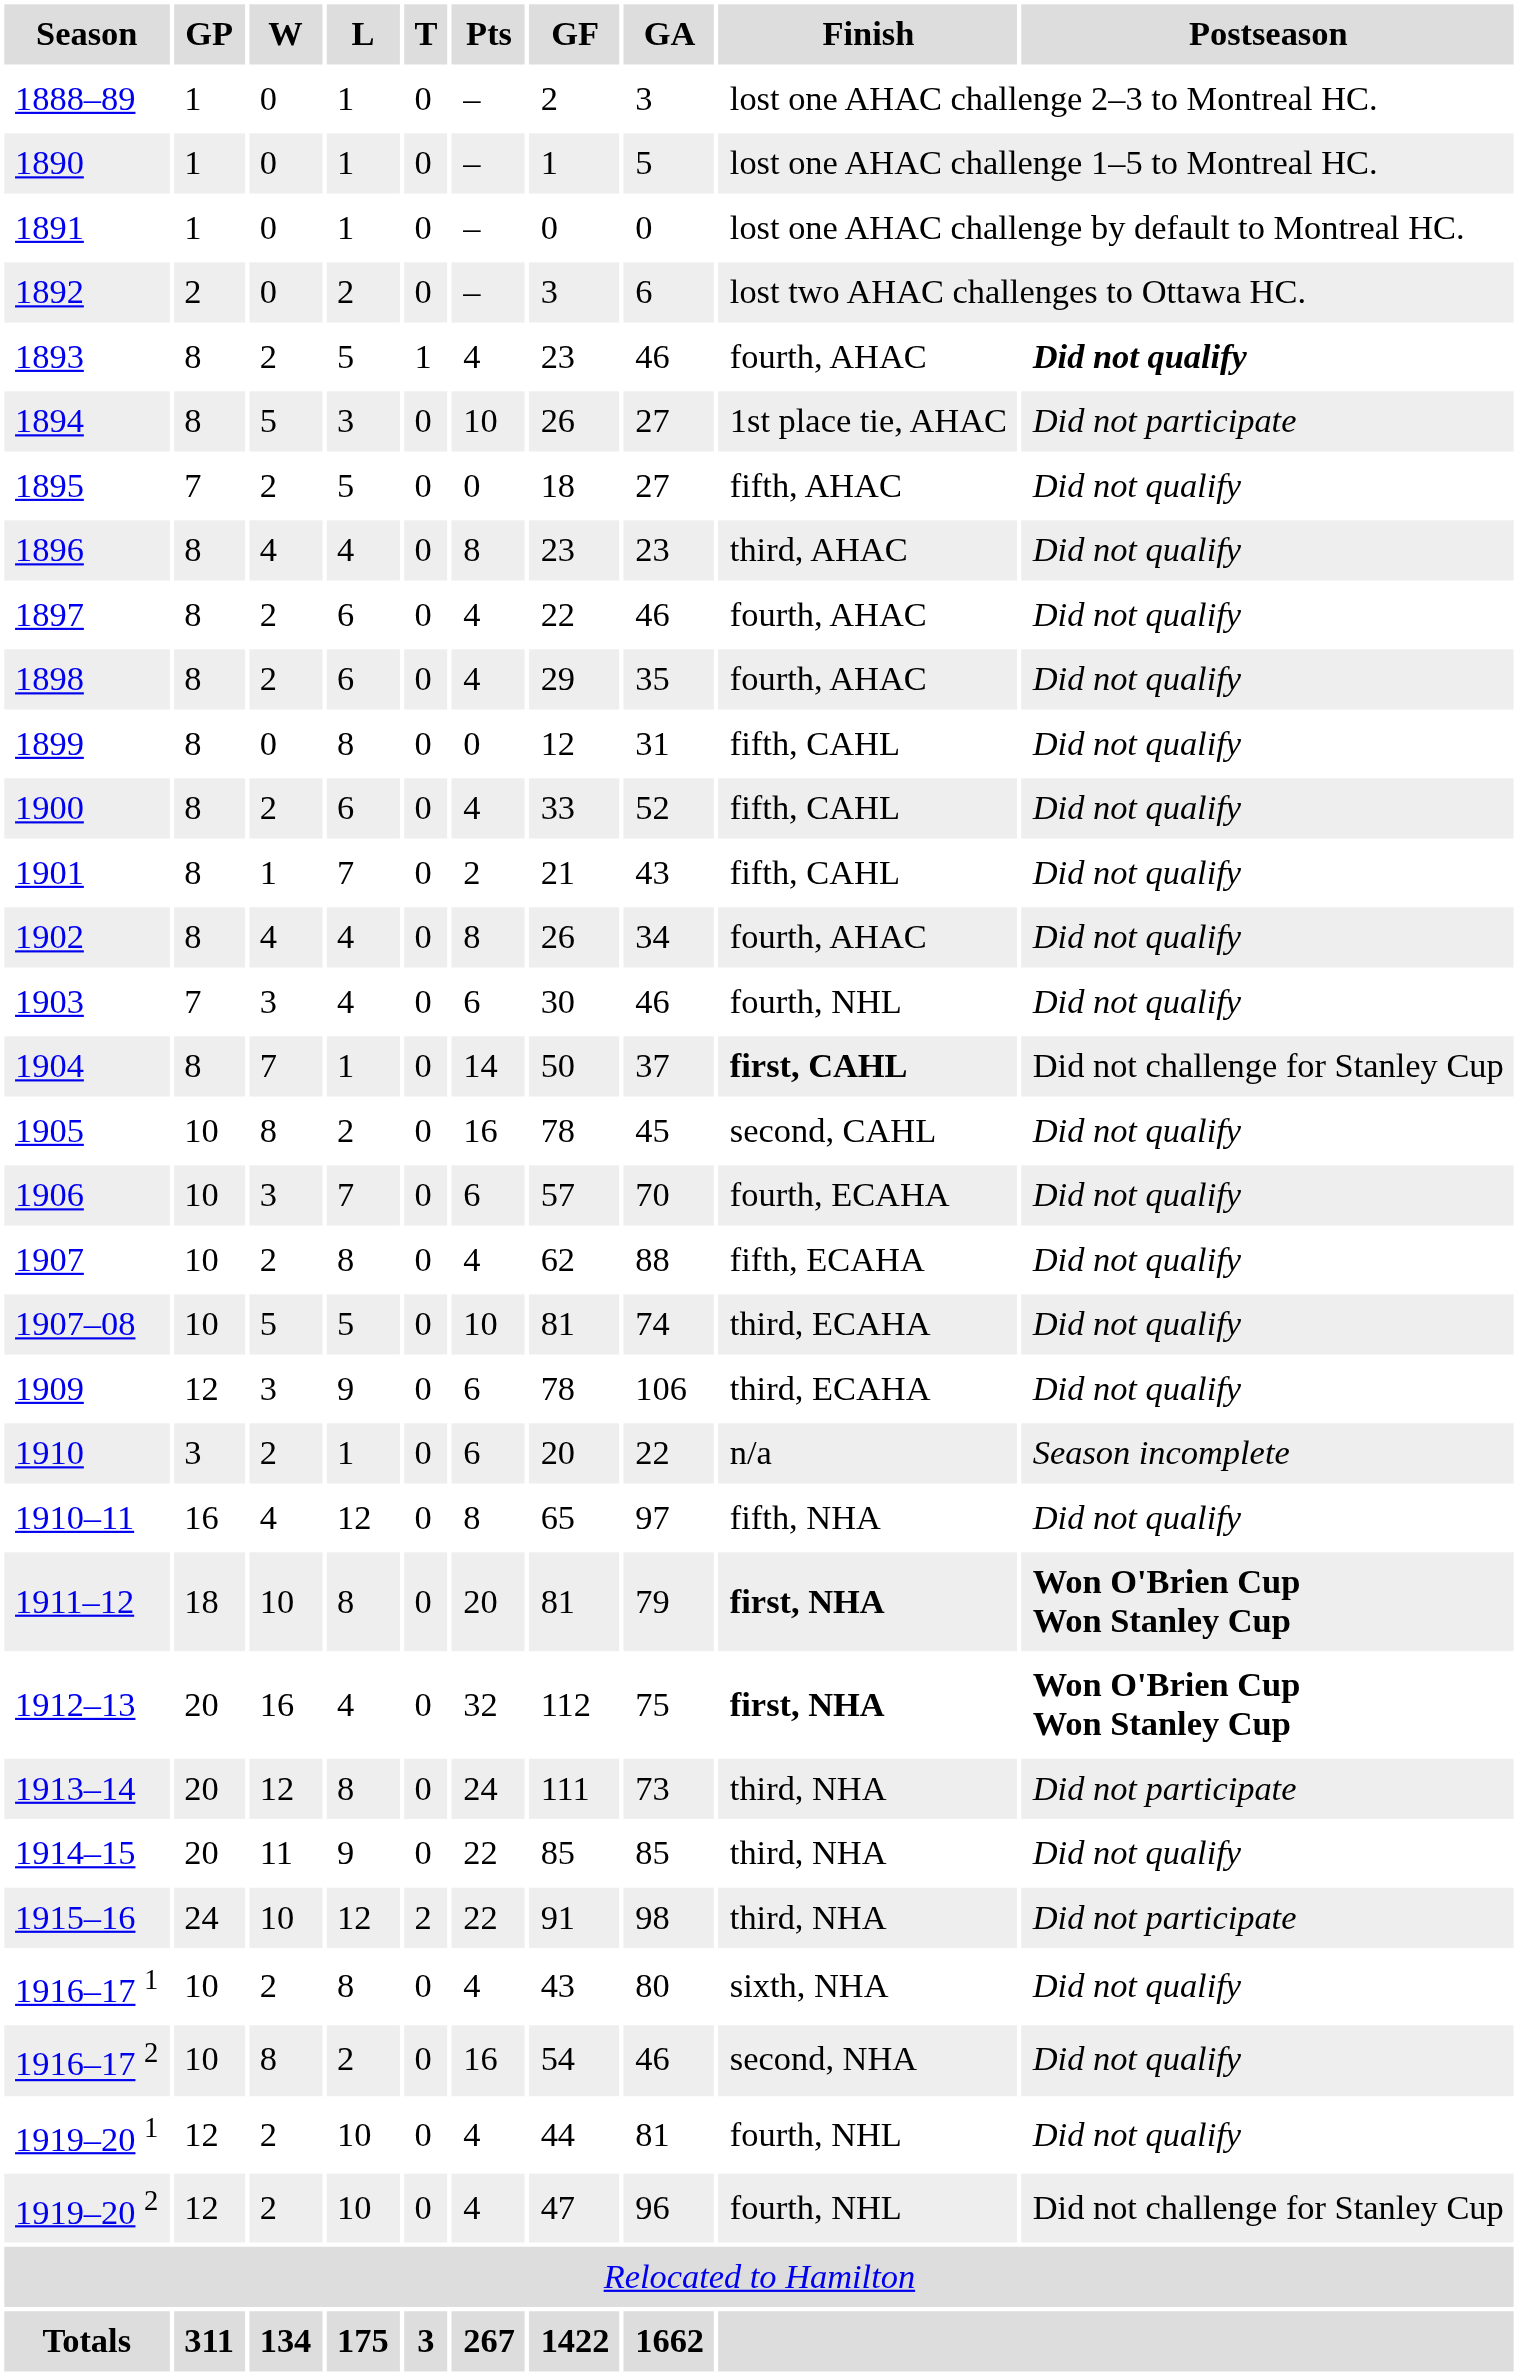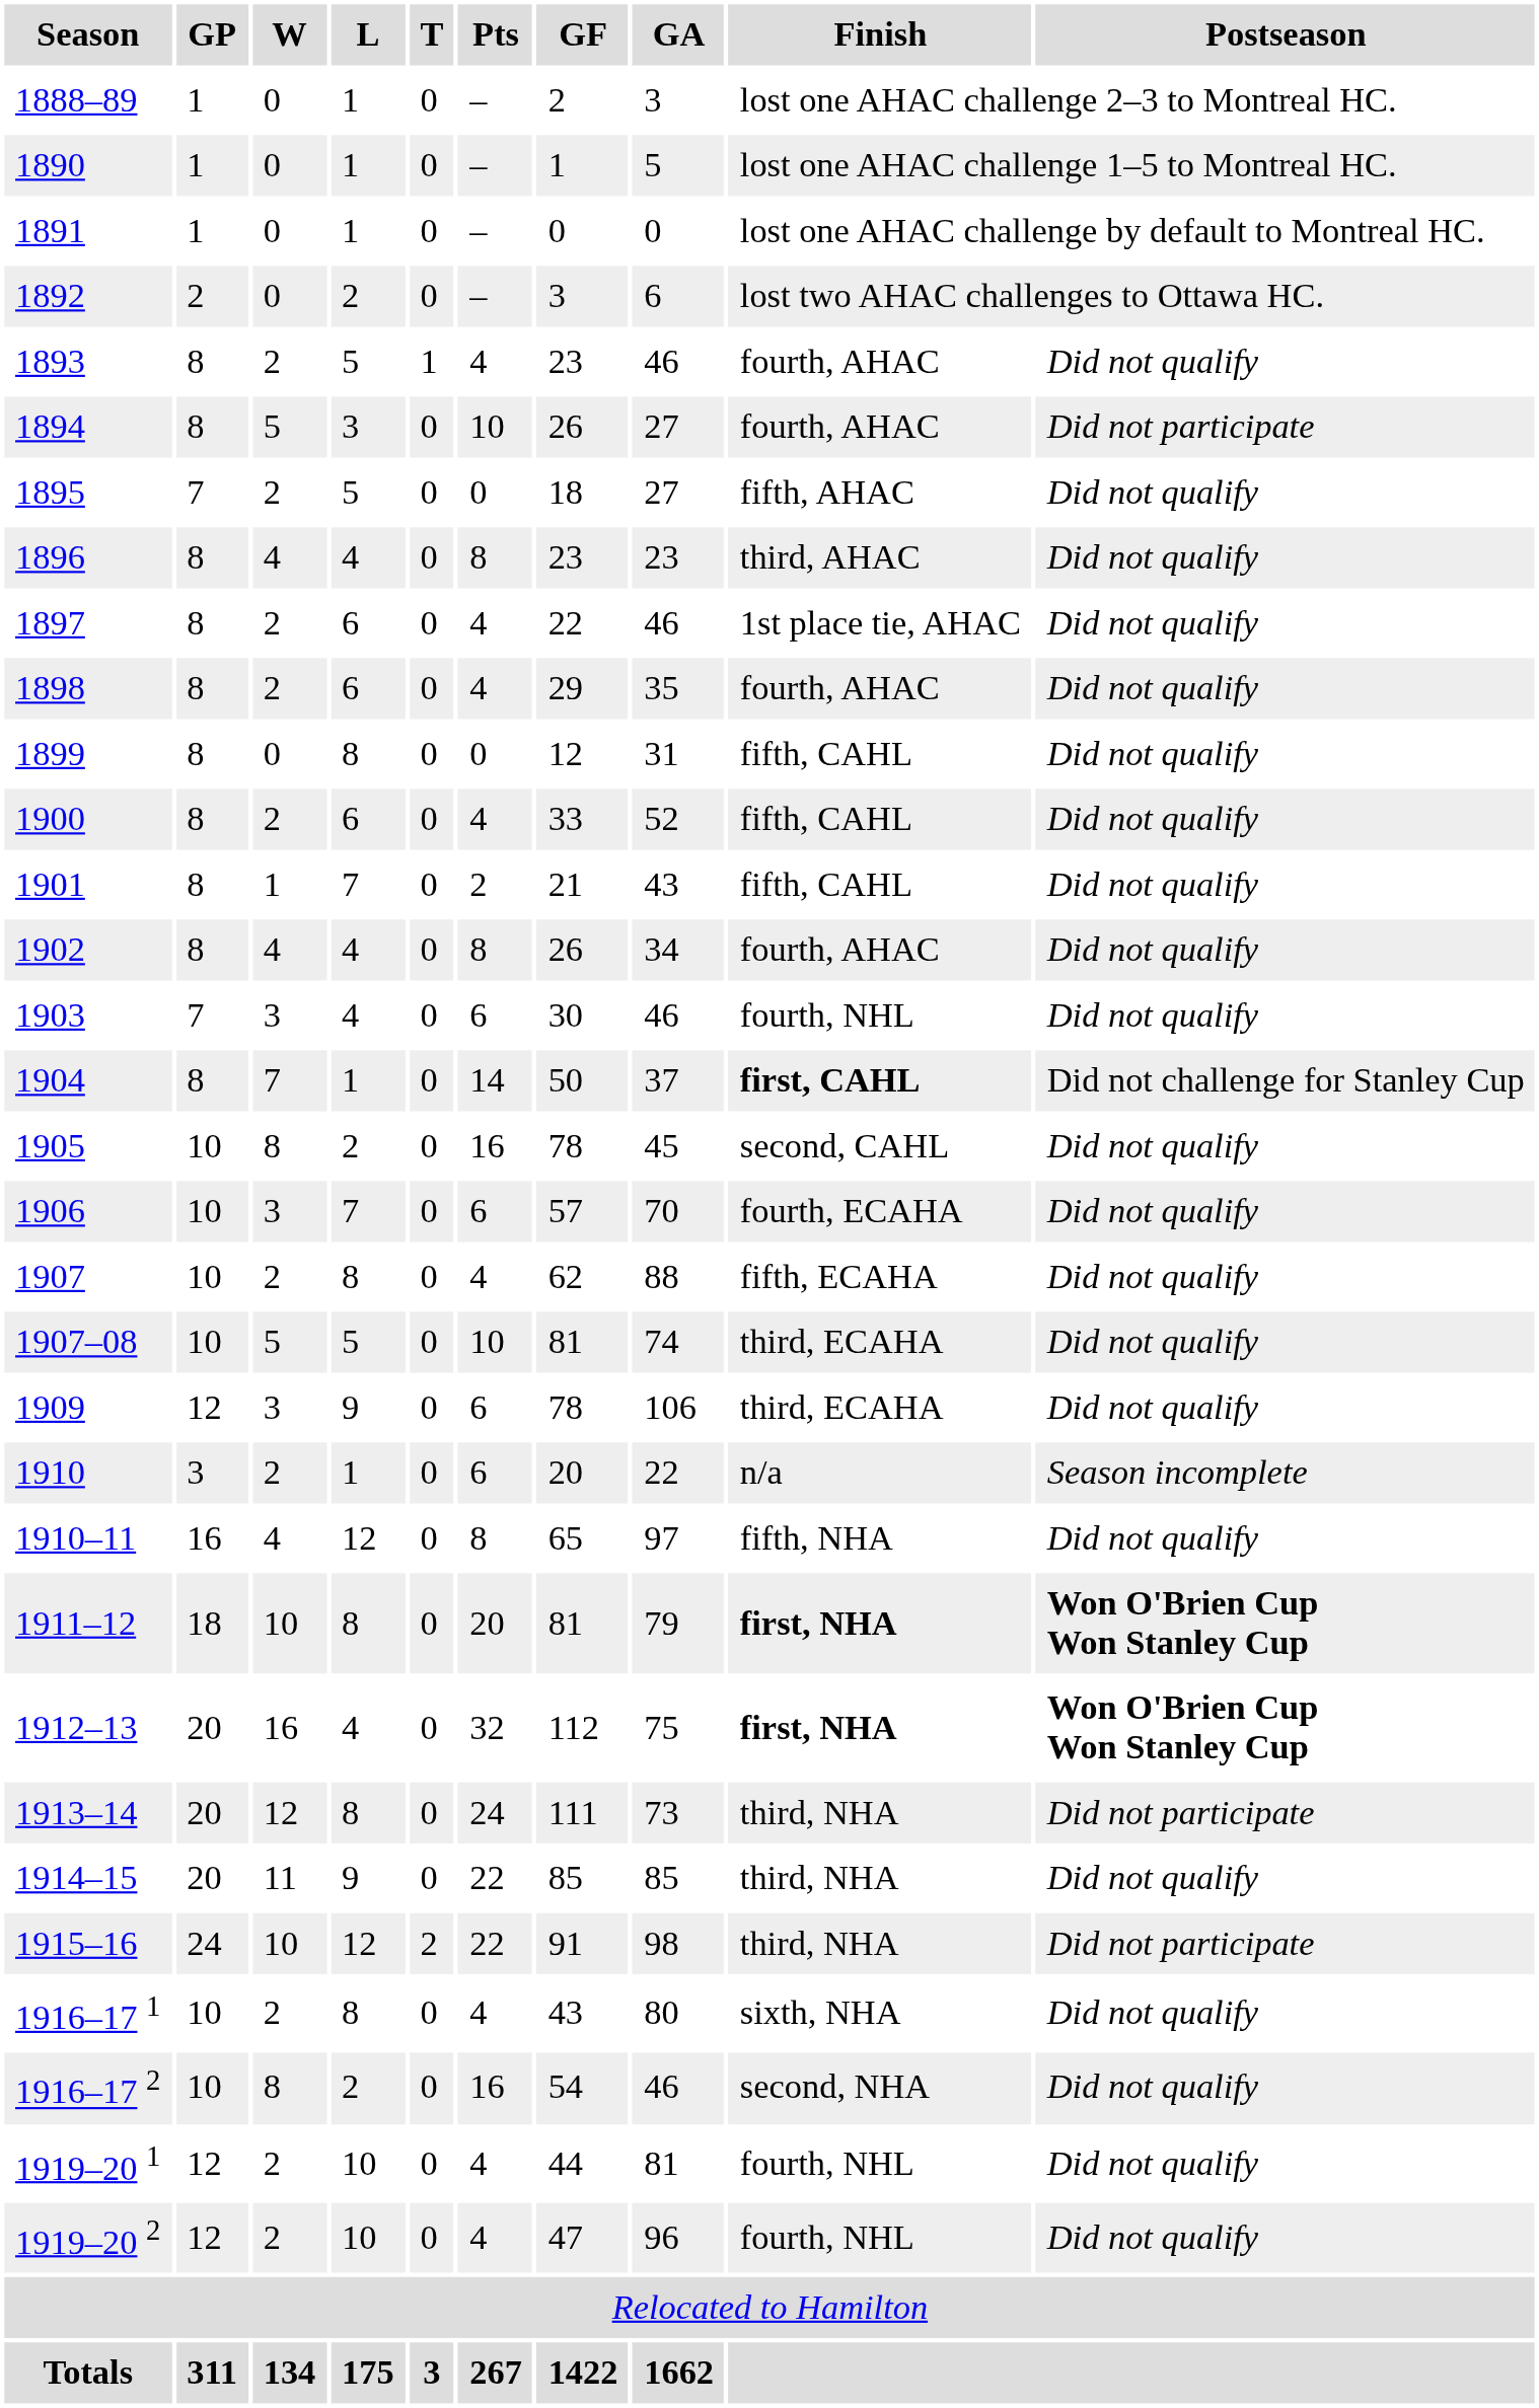 <table cellpadding=5>
 <tr bgcolor="#dddddd">
 <th>Season</th>
 <th>GP</th>
 <th>W</th>
 <th>L</th>
 <th>T</th>
 <th>Pts</th>
 <th>GF</th>
 <th>GA</th>
 <th>Finish</th>
 <th>Postseason</th>
 </tr>
 <tr>
 <td><a href='#'>1888–89</a></td>
 <td>1</td>
 <td>0</td>
 <td>1</td>
 <td>0</td>
 <td>–</td>
 <td>2</td>
 <td>3</td>
 <td colspan="2">lost one AHAC challenge 2–3 to Montreal HC.</td>
 </tr>
 <tr bgcolor="#eeeeee">
 <td><a href='#'>1890</a></td>
 <td>1</td>
 <td>0</td>
 <td>1</td>
 <td>0</td>
 <td>–</td>
 <td>1</td>
 <td>5</td>
 <td colspan="2">lost one AHAC challenge 1–5 to Montreal HC.</td>
 </tr>
 <tr>
 <td><a href='#'>1891</a></td>
 <td>1</td>
 <td>0</td>
 <td>1</td>
 <td>0</td>
 <td>–</td>
 <td>0</td>
 <td>0</td>
 <td colspan="2">lost one AHAC challenge by default to Montreal HC.</td>
 </tr>
 <tr bgcolor="#eeeeee">
 <td><a href='#'>1892</a></td>
 <td>2</td>
 <td>0</td>
 <td>2</td>
 <td>0</td>
 <td>–</td>
 <td>3</td>
 <td>6</td>
 <td colspan="2">lost two AHAC challenges to Ottawa HC.</td>
 </tr>
 <tr>
 <td><a href='#'>1893</a></td>
 <td>8</td>
 <td>2</td>
 <td>5</td>
 <td>1</td>
 <td>4</td>
 <td>23</td>
 <td>46</td>
 <td>fourth, AHAC</td>
-<td><strong><em>Did not qualify</em></strong></td>
+<td><em>Did not qualify</em></td>
 </tr>
 <tr bgcolor="#eeeeee">
 <td><a href='#'>1894</a></td>
 <td>8</td>
 <td>5</td>
 <td>3</td>
 <td>0</td>
 <td>10</td>
 <td>26</td>
 <td>27</td>
-<td>1st place tie, AHAC</td>
+<td>fourth, AHAC</td>
 <td><em>Did not participate</em></td>
 </tr>
 <tr>
 <td><a href='#'>1895</a></td>
 <td>7</td>
 <td>2</td>
 <td>5</td>
 <td>0</td>
 <td>0</td>
 <td>18</td>
 <td>27</td>
 <td>fifth, AHAC</td>
 <td><em>Did not qualify</em></td>
 </tr>
 <tr bgcolor="#eeeeee">
 <td><a href='#'>1896</a></td>
 <td>8</td>
 <td>4</td>
 <td>4</td>
 <td>0</td>
 <td>8</td>
 <td>23</td>
 <td>23</td>
 <td>third, AHAC</td>
 <td><em>Did not qualify</em></td>
 </tr>
 <tr>
 <td><a href='#'>1897</a></td>
 <td>8</td>
 <td>2</td>
 <td>6</td>
 <td>0</td>
 <td>4</td>
 <td>22</td>
 <td>46</td>
-<td>fourth, AHAC</td>
+<td>1st place tie, AHAC</td>
 <td><em>Did not qualify</em></td>
 </tr>
 <tr bgcolor="#eeeeee">
 <td><a href='#'>1898</a></td>
 <td>8</td>
 <td>2</td>
 <td>6</td>
 <td>0</td>
 <td>4</td>
 <td>29</td>
 <td>35</td>
 <td>fourth, AHAC</td>
 <td><em>Did not qualify</em></td>
 </tr>
 <tr>
 <td><a href='#'>1899</a></td>
 <td>8</td>
 <td>0</td>
 <td>8</td>
 <td>0</td>
 <td>0</td>
 <td>12</td>
 <td>31</td>
 <td>fifth, CAHL</td>
 <td><em>Did not qualify</em></td>
 </tr>
 <tr bgcolor="#eeeeee">
 <td><a href='#'>1900</a></td>
 <td>8</td>
 <td>2</td>
 <td>6</td>
 <td>0</td>
 <td>4</td>
 <td>33</td>
 <td>52</td>
 <td>fifth, CAHL</td>
 <td><em>Did not qualify</em></td>
 </tr>
 <tr>
 <td><a href='#'>1901</a></td>
 <td>8</td>
 <td>1</td>
 <td>7</td>
 <td>0</td>
 <td>2</td>
 <td>21</td>
 <td>43</td>
 <td>fifth, CAHL</td>
 <td><em>Did not qualify</em></td>
 </tr>
 <tr bgcolor="#eeeeee">
 <td><a href='#'>1902</a></td>
 <td>8</td>
 <td>4</td>
 <td>4</td>
 <td>0</td>
 <td>8</td>
 <td>26</td>
 <td>34</td>
 <td>fourth, AHAC</td>
 <td><em>Did not qualify</em></td>
 </tr>
 <tr>
 <td><a href='#'>1903</a></td>
 <td>7</td>
 <td>3</td>
 <td>4</td>
 <td>0</td>
 <td>6</td>
 <td>30</td>
 <td>46</td>
 <td>fourth, NHL</td>
 <td><em>Did not qualify</em></td>
 </tr>
 <tr bgcolor="#eeeeee">
 <td><a href='#'>1904</a></td>
 <td>8</td>
 <td>7</td>
 <td>1</td>
 <td>0</td>
 <td>14</td>
 <td>50</td>
 <td>37</td>
 <td><strong>first, CAHL</strong></td>
 <td>Did not challenge for Stanley Cup</td>
 </tr>
 <tr>
 <td><a href='#'>1905</a></td>
 <td>10</td>
 <td>8</td>
 <td>2</td>
 <td>0</td>
 <td>16</td>
 <td>78</td>
 <td>45</td>
 <td>second, CAHL</td>
 <td><em>Did not qualify</em></td>
 </tr>
 <tr bgcolor="#eeeeee">
 <td><a href='#'>1906</a></td>
 <td>10</td>
 <td>3</td>
 <td>7</td>
 <td>0</td>
 <td>6</td>
 <td>57</td>
 <td>70</td>
 <td>fourth, ECAHA</td>
 <td><em>Did not qualify</em></td>
 </tr>
 <tr>
 <td><a href='#'>1907</a></td>
 <td>10</td>
 <td>2</td>
 <td>8</td>
 <td>0</td>
 <td>4</td>
 <td>62</td>
 <td>88</td>
 <td>fifth, ECAHA</td>
 <td><em>Did not qualify</em></td>
 </tr>
 <tr bgcolor="#eeeeee">
 <td><a href='#'>1907–08</a></td>
 <td>10</td>
 <td>5</td>
 <td>5</td>
 <td>0</td>
 <td>10</td>
 <td>81</td>
 <td>74</td>
 <td>third, ECAHA</td>
 <td><em>Did not qualify</em></td>
 </tr>
 <tr>
 <td><a href='#'>1909</a></td>
 <td>12</td>
 <td>3</td>
 <td>9</td>
 <td>0</td>
 <td>6</td>
 <td>78</td>
 <td>106</td>
 <td>third, ECAHA</td>
 <td><em>Did not qualify</em></td>
 </tr>
 <tr bgcolor="#eeeeee">
 <td><a href='#'>1910</a></td>
 <td>3</td>
 <td>2</td>
 <td>1</td>
 <td>0</td>
 <td>6</td>
 <td>20</td>
 <td>22</td>
 <td>n/a</td>
 <td><em>Season incomplete</em></td>
 </tr>
 <tr>
 <td><a href='#'>1910–11</a></td>
 <td>16</td>
 <td>4</td>
 <td>12</td>
 <td>0</td>
 <td>8</td>
 <td>65</td>
 <td>97</td>
 <td>fifth, NHA</td>
 <td><em>Did not qualify</em></td>
 </tr>
 <tr bgcolor="#eeeeee">
 <td><a href='#'>1911–12</a></td>
 <td>18</td>
 <td>10</td>
 <td>8</td>
 <td>0</td>
 <td>20</td>
 <td>81</td>
 <td>79</td>
 <td><strong>first, NHA</strong></td>
 <td><strong>Won O'Brien Cup</strong><br><strong>Won Stanley Cup</strong></td>
 </tr>
 <tr>
 <td><a href='#'>1912–13</a></td>
 <td>20</td>
 <td>16</td>
 <td>4</td>
 <td>0</td>
 <td>32</td>
 <td>112</td>
 <td>75</td>
 <td><strong>first, NHA</strong></td>
 <td><strong>Won O'Brien Cup</strong><br><strong>Won Stanley Cup</strong></td>
 </tr>
 <tr bgcolor="#eeeeee">
 <td><a href='#'>1913–14</a></td>
 <td>20</td>
 <td>12</td>
 <td>8</td>
 <td>0</td>
 <td>24</td>
 <td>111</td>
 <td>73</td>
 <td>third, NHA</td>
 <td><em>Did not participate</em></td>
 </tr>
 <tr>
 <td><a href='#'>1914–15</a></td>
 <td>20</td>
 <td>11</td>
 <td>9</td>
 <td>0</td>
 <td>22</td>
 <td>85</td>
 <td>85</td>
 <td>third, NHA</td>
 <td><em>Did not qualify</em></td>
 </tr>
 <tr bgcolor="#eeeeee">
 <td><a href='#'>1915–16</a></td>
 <td>24</td>
 <td>10</td>
 <td>12</td>
 <td>2</td>
 <td>22</td>
 <td>91</td>
 <td>98</td>
 <td>third, NHA</td>
 <td><em>Did not participate</em></td>
 </tr>
 <tr>
 <td><a href='#'>1916–17</a> <sup>1</sup></td>
 <td>10</td>
 <td>2</td>
 <td>8</td>
 <td>0</td>
 <td>4</td>
 <td>43</td>
 <td>80</td>
 <td>sixth, NHA</td>
 <td><em>Did not qualify</em></td>
 </tr>
 <tr bgcolor="#eeeeee">
 <td><a href='#'>1916–17</a> <sup>2</sup></td>
 <td>10</td>
 <td>8</td>
 <td>2</td>
 <td>0</td>
 <td>16</td>
 <td>54</td>
 <td>46</td>
 <td>second, NHA</td>
 <td><em>Did not qualify</em></td>
 </tr>
 <tr>
 <td><a href='#'>1919–20</a> <sup>1</sup></td>
 <td>12</td>
 <td>2</td>
 <td>10</td>
 <td>0</td>
 <td>4</td>
 <td>44</td>
 <td>81</td>
 <td>fourth, NHL</td>
 <td><em>Did not qualify</em></td>
 </tr>
 <tr bgcolor="#eeeeee">
 <td><a href='#'>1919–20</a> <sup>2</sup></td>
 <td>12</td>
 <td>2</td>
 <td>10</td>
 <td>0</td>
 <td>4</td>
 <td>47</td>
 <td>96</td>
 <td>fourth, NHL</td>
-<td>Did not challenge for Stanley Cup</td>
+<td><em>Did not qualify</em></td>
 </tr>
 <tr bgcolor="#dddddd">
 <td colspan="10" align="center"><em><a href='#'>Relocated to Hamilton</a></em></td>
 </tr>
 <tr bgcolor="#dddddd">
 <th>Totals</th>
 <th>311</th>
 <th>134</th>
 <th>175</th>
 <th>3</th>
 <th>267</th>
 <th>1422</th>
 <th>1662</th>
 <th colspan="2"> </th>
 </tr>
 </table>
